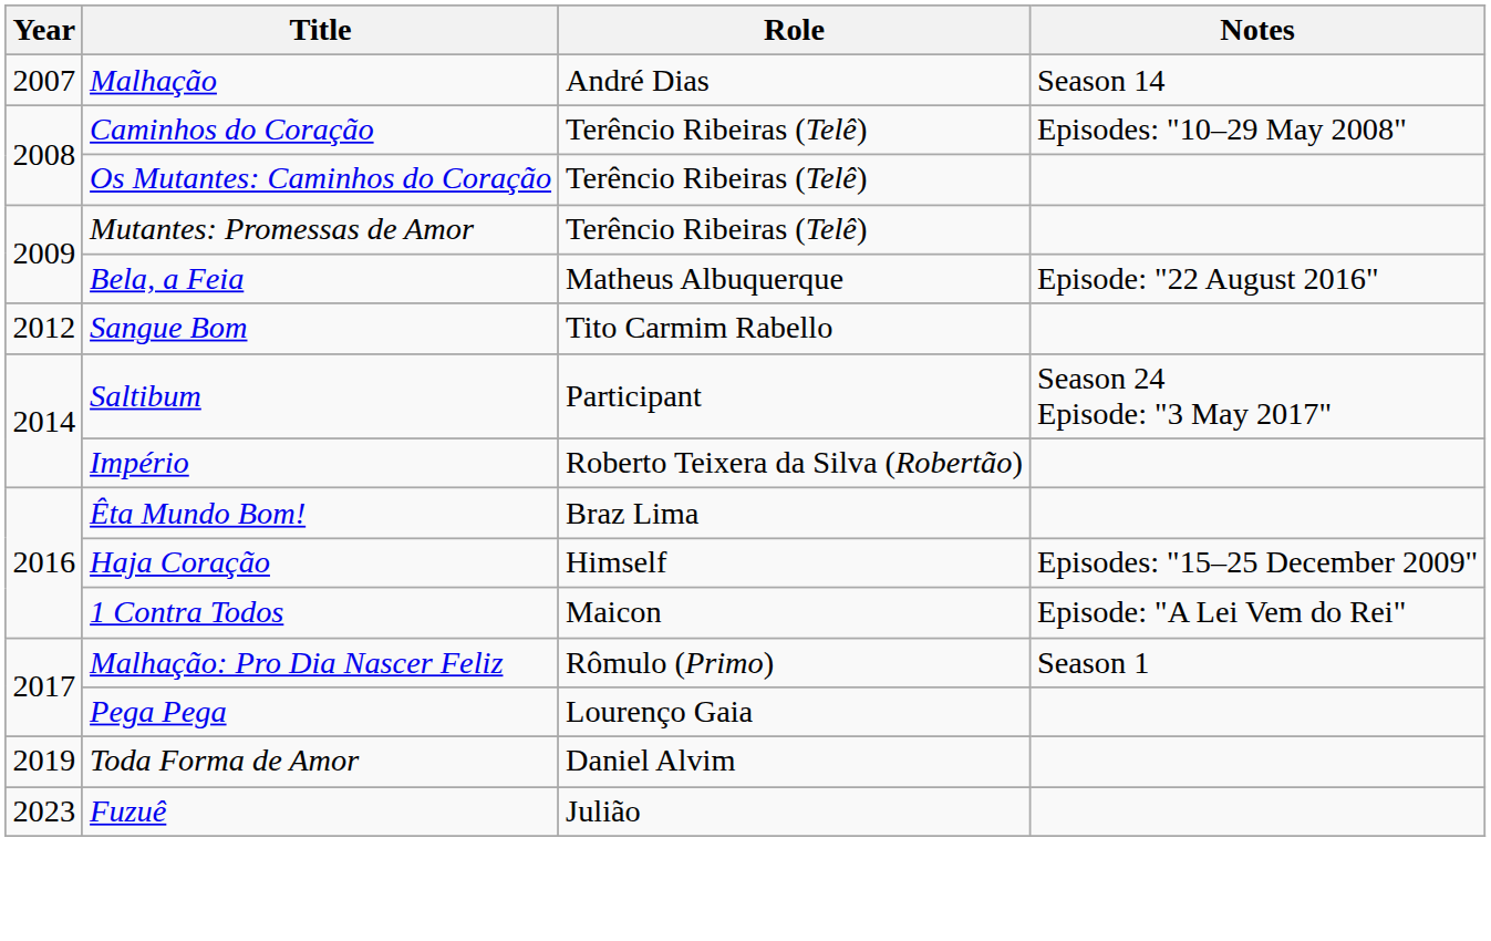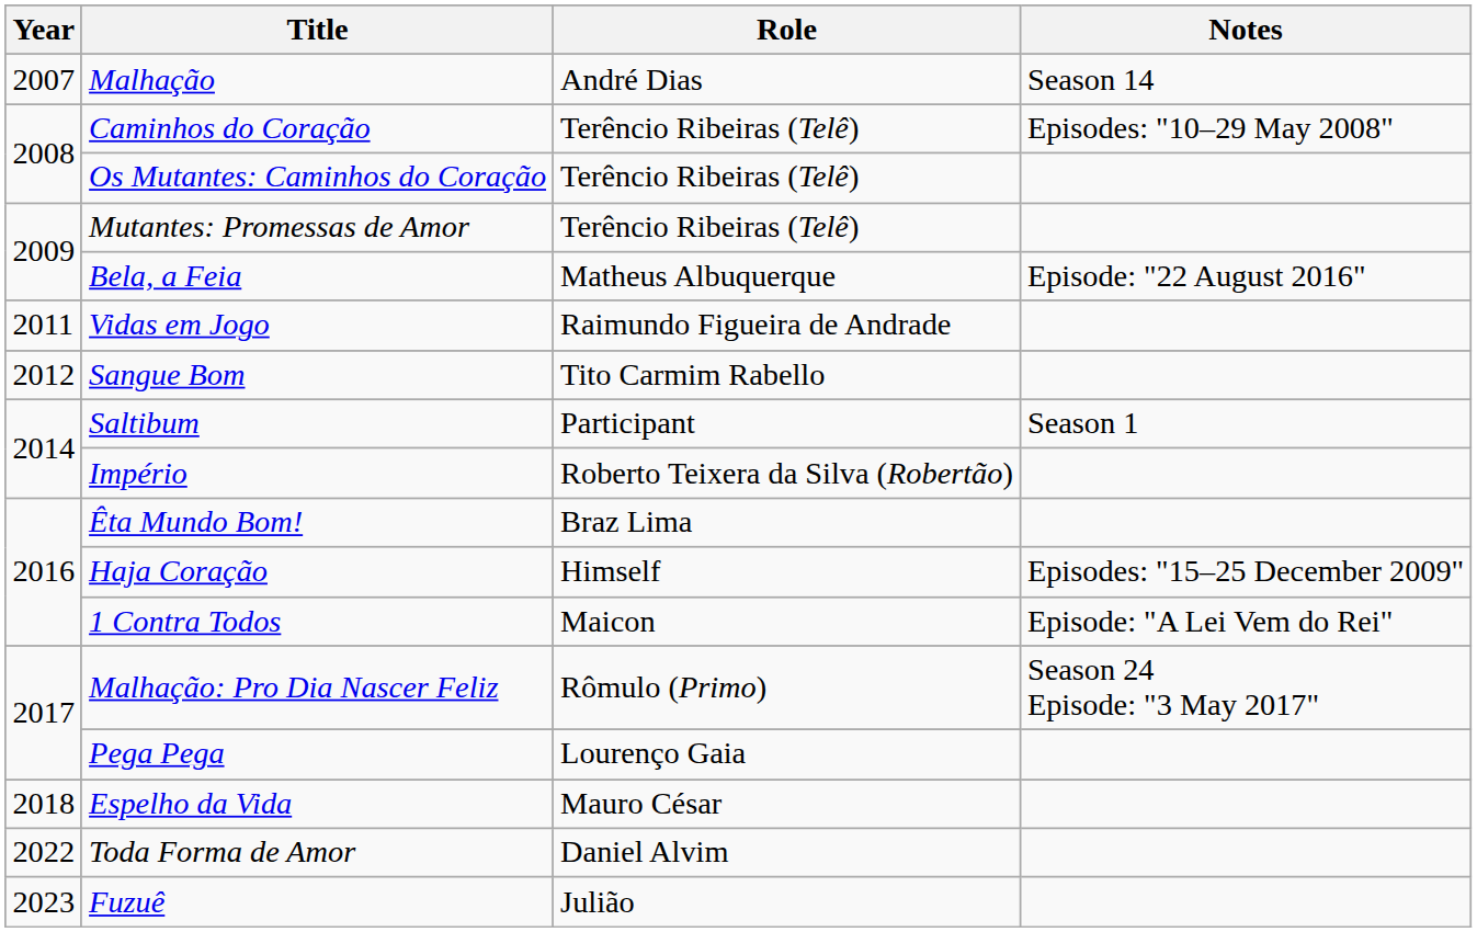 <table class="wikitable">
 <tr>
 <th>Year</th>
 <th>Title</th>
 <th>Role</th>
 <th>Notes</th>
 </tr>
 <tr>
 <td>2007</td>
 <td><em><a href='#'>Malhação</a></em></td>
 <td>André Dias</td>
 <td>Season 14</td>
 </tr>
 <tr>
 <td rowspan="2">2008</td>
 <td><em><a href='#'>Caminhos do Coração</a></em></td>
 <td>Terêncio Ribeiras (<em>Telê</em>)</td>
 <td>Episodes: "10–29 May 2008"</td>
 </tr>
 <tr>
 <td><em><a href='#'>Os Mutantes: Caminhos do Coração</a></em></td>
 <td>Terêncio Ribeiras (<em>Telê</em>)</td>
 <td></td>
 </tr>
 <tr>
 <td rowspan="2">2009</td>
 <td><em>Mutantes: Promessas de Amor</em></td>
 <td>Terêncio Ribeiras (<em>Telê</em>)</td>
 <td></td>
 </tr>
 <tr>
 <td><em><a href='#'>Bela, a Feia</a></em></td>
 <td>Matheus Albuquerque</td>
 <td>Episode: "22 August 2016"</td>
 </tr>
 <tr>
+<td>2011</td>
+<td><em><a href='#'>Vidas em Jogo</a></em></td>
+<td>Raimundo Figueira de Andrade</td>
+<td></td>
+</tr>
+<tr>
 <td>2012</td>
 <td><em><a href='#'>Sangue Bom</a></em></td>
 <td>Tito Carmim Rabello</td>
 <td></td>
 </tr>
 <tr>
 <td rowspan="2">2014</td>
 <td><em><a href='#'>Saltibum</a></em></td>
 <td>Participant</td>
-<td>Season 24 <br> Episode: "3 May 2017"</td>
+<td>Season 1</td>
 </tr>
 <tr>
 <td><em><a href='#'>Império</a></em></td>
 <td>Roberto Teixera da Silva (<em>Robertão</em>)</td>
 <td></td>
 </tr>
 <tr>
 <td rowspan="3">2016</td>
 <td><em><a href='#'>Êta Mundo Bom!</a></em></td>
 <td>Braz Lima</td>
 <td></td>
 </tr>
 <tr>
 <td><em><a href='#'>Haja Coração</a></em></td>
 <td>Himself</td>
 <td>Episodes: "15–25 December 2009"</td>
 </tr>
 <tr>
 <td><em><a href='#'>1 Contra Todos</a></em></td>
 <td>Maicon</td>
 <td>Episode: "A Lei Vem do Rei"</td>
 </tr>
 <tr>
 <td rowspan="2">2017</td>
 <td><em><a href='#'>Malhação: Pro Dia Nascer Feliz</a></em></td>
 <td>Rômulo (<em>Primo</em>)</td>
-<td>Season 1</td>
+<td>Season 24 <br> Episode: "3 May 2017"</td>
 </tr>
 <tr>
 <td><em><a href='#'>Pega Pega</a></em></td>
 <td>Lourenço Gaia</td>
 <td></td>
 </tr>
 <tr>
-<td>2019</td>
+<td>2018</td>
+<td><em><a href='#'>Espelho da Vida</a></em></td>
+<td>Mauro César</td>
+<td></td>
+</tr>
+<tr>
+<td>2022</td>
 <td><em>Toda Forma de Amor</em></td>
 <td>Daniel Alvim</td>
 <td></td>
 </tr>
 <tr>
 <td>2023</td>
 <td><em><a href='#'>Fuzuê</a></em></td>
 <td>Julião</td>
 <td></td>
 </tr>
 <tr>
 </tr>
 </table>
